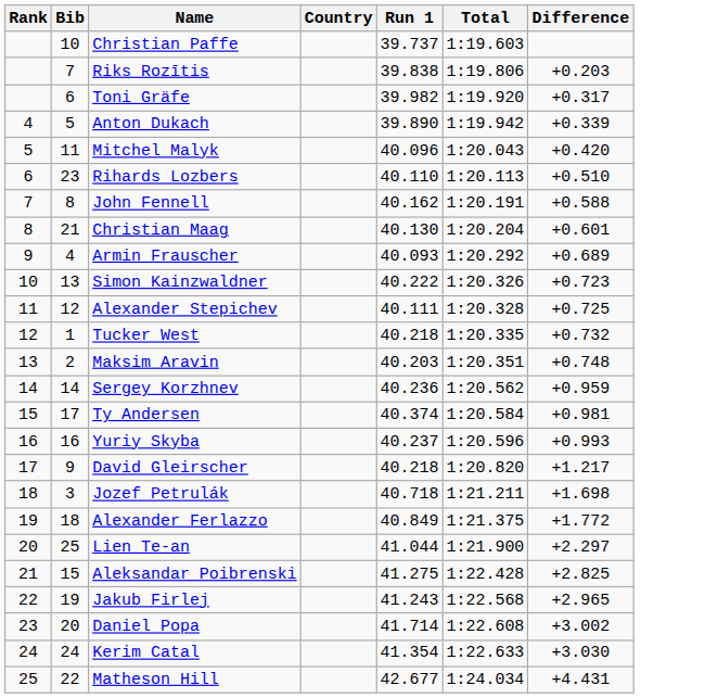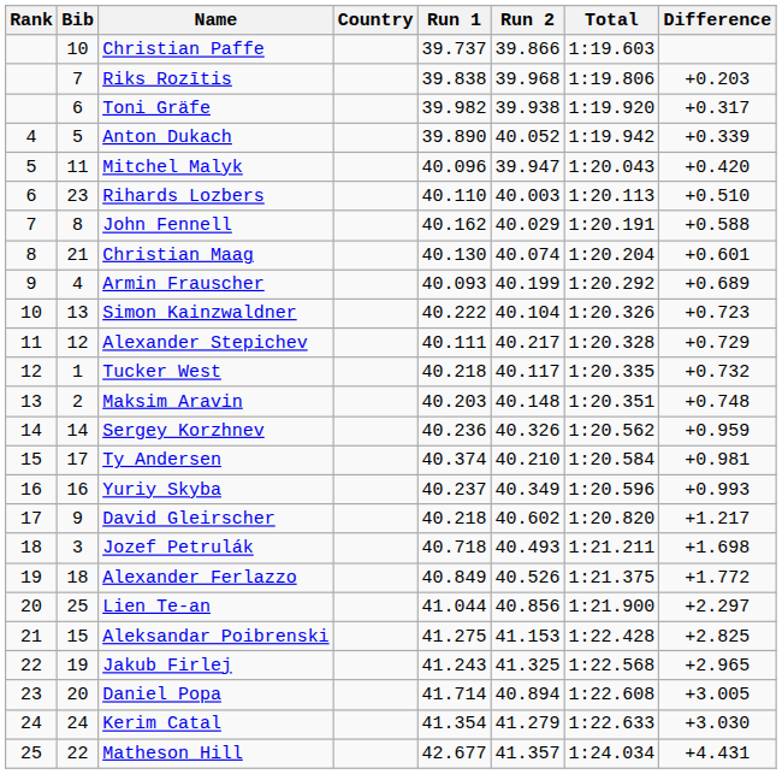 <table class="wikitable sortable" style="text-align:center">
 <tr>
 <th>Rank</th>
 <th>Bib</th>
 <th>Name</th>
 <th>Country</th>
 <th>Run 1</th>
+<th>Run 2</th>
 <th>Total</th>
 <th>Difference</th>
 </tr>
 <tr>
 <td></td>
 <td>10</td>
 <td align=left><a href='#'>Christian Paffe</a></td>
 <td align=left></td>
 <td>39.737</td>
+<td>39.866</td>
 <td>1:19.603</td>
 <td></td>
 </tr>
 <tr>
 <td></td>
 <td>7</td>
 <td align=left><a href='#'>Riks Rozītis</a></td>
 <td align=left></td>
 <td>39.838</td>
+<td>39.968</td>
 <td>1:19.806</td>
 <td>+0.203</td>
 </tr>
 <tr>
 <td></td>
 <td>6</td>
 <td align=left><a href='#'>Toni Gräfe</a></td>
 <td align=left></td>
 <td>39.982</td>
+<td>39.938</td>
 <td>1:19.920</td>
 <td>+0.317</td>
 </tr>
 <tr>
 <td>4</td>
 <td>5</td>
 <td align=left><a href='#'>Anton Dukach</a></td>
 <td align=left></td>
 <td>39.890</td>
+<td>40.052</td>
 <td>1:19.942</td>
 <td>+0.339</td>
 </tr>
 <tr>
 <td>5</td>
 <td>11</td>
 <td align=left><a href='#'>Mitchel Malyk</a></td>
 <td align=left></td>
 <td>40.096</td>
+<td>39.947</td>
 <td>1:20.043</td>
 <td>+0.420</td>
 </tr>
 <tr>
 <td>6</td>
 <td>23</td>
 <td align=left><a href='#'>Rihards Lozbers</a></td>
 <td align=left></td>
 <td>40.110</td>
+<td>40.003</td>
 <td>1:20.113</td>
 <td>+0.510</td>
 </tr>
 <tr>
 <td>7</td>
 <td>8</td>
 <td align=left><a href='#'>John Fennell</a></td>
 <td align=left></td>
 <td>40.162</td>
+<td>40.029</td>
 <td>1:20.191</td>
 <td>+0.588</td>
 </tr>
 <tr>
 <td>8</td>
 <td>21</td>
 <td align=left><a href='#'>Christian Maag</a></td>
 <td align=left></td>
 <td>40.130</td>
+<td>40.074</td>
 <td>1:20.204</td>
 <td>+0.601</td>
 </tr>
 <tr>
 <td>9</td>
 <td>4</td>
 <td align=left><a href='#'>Armin Frauscher</a></td>
 <td align=left></td>
 <td>40.093</td>
+<td>40.199</td>
 <td>1:20.292</td>
 <td>+0.689</td>
 </tr>
 <tr>
 <td>10</td>
 <td>13</td>
 <td align=left><a href='#'>Simon Kainzwaldner</a></td>
 <td align=left></td>
 <td>40.222</td>
+<td>40.104</td>
 <td>1:20.326</td>
 <td>+0.723</td>
 </tr>
 <tr>
 <td>11</td>
 <td>12</td>
 <td align=left><a href='#'>Alexander Stepichev</a></td>
 <td align=left></td>
 <td>40.111</td>
+<td>40.217</td>
 <td>1:20.328</td>
-<td>+0.725</td>
+<td>+0.729</td>
 </tr>
 <tr>
 <td>12</td>
 <td>1</td>
 <td align=left><a href='#'>Tucker West</a></td>
 <td align=left></td>
 <td>40.218</td>
+<td>40.117</td>
 <td>1:20.335</td>
 <td>+0.732</td>
 </tr>
 <tr>
 <td>13</td>
 <td>2</td>
 <td align=left><a href='#'>Maksim Aravin</a></td>
 <td align=left></td>
 <td>40.203</td>
+<td>40.148</td>
 <td>1:20.351</td>
 <td>+0.748</td>
 </tr>
 <tr>
 <td>14</td>
 <td>14</td>
 <td align=left><a href='#'>Sergey Korzhnev</a></td>
 <td align=left></td>
 <td>40.236</td>
+<td>40.326</td>
 <td>1:20.562</td>
 <td>+0.959</td>
 </tr>
 <tr>
 <td>15</td>
 <td>17</td>
 <td align=left><a href='#'>Ty Andersen</a></td>
 <td align=left></td>
 <td>40.374</td>
+<td>40.210</td>
 <td>1:20.584</td>
 <td>+0.981</td>
 </tr>
 <tr>
 <td>16</td>
 <td>16</td>
 <td align=left><a href='#'>Yuriy Skyba</a></td>
 <td align=left></td>
 <td>40.237</td>
+<td>40.349</td>
 <td>1:20.596</td>
 <td>+0.993</td>
 </tr>
 <tr>
 <td>17</td>
 <td>9</td>
 <td align=left><a href='#'>David Gleirscher</a></td>
 <td align=left></td>
 <td>40.218</td>
+<td>40.602</td>
 <td>1:20.820</td>
 <td>+1.217</td>
 </tr>
 <tr>
 <td>18</td>
 <td>3</td>
 <td align=left><a href='#'>Jozef Petrulák</a></td>
 <td align=left></td>
 <td>40.718</td>
+<td>40.493</td>
 <td>1:21.211</td>
 <td>+1.698</td>
 </tr>
 <tr>
 <td>19</td>
 <td>18</td>
 <td align=left><a href='#'>Alexander Ferlazzo</a></td>
 <td align=left></td>
 <td>40.849</td>
+<td>40.526</td>
 <td>1:21.375</td>
 <td>+1.772</td>
 </tr>
 <tr>
 <td>20</td>
 <td>25</td>
 <td align=left><a href='#'>Lien Te-an</a></td>
 <td align=left></td>
 <td>41.044</td>
+<td>40.856</td>
 <td>1:21.900</td>
 <td>+2.297</td>
 </tr>
 <tr>
 <td>21</td>
 <td>15</td>
 <td align=left><a href='#'>Aleksandar Poibrenski</a></td>
 <td align=left></td>
 <td>41.275</td>
+<td>41.153</td>
 <td>1:22.428</td>
 <td>+2.825</td>
 </tr>
 <tr>
 <td>22</td>
 <td>19</td>
 <td align=left><a href='#'>Jakub Firlej</a></td>
 <td align=left></td>
 <td>41.243</td>
+<td>41.325</td>
 <td>1:22.568</td>
 <td>+2.965</td>
 </tr>
 <tr>
 <td>23</td>
 <td>20</td>
 <td align=left><a href='#'>Daniel Popa</a></td>
 <td align=left></td>
 <td>41.714</td>
+<td>40.894</td>
 <td>1:22.608</td>
-<td>+3.002</td>
+<td>+3.005</td>
 </tr>
 <tr>
 <td>24</td>
 <td>24</td>
 <td align=left><a href='#'>Kerim Catal</a></td>
 <td align=left></td>
 <td>41.354</td>
+<td>41.279</td>
 <td>1:22.633</td>
 <td>+3.030</td>
 </tr>
 <tr>
 <td>25</td>
 <td>22</td>
 <td align=left><a href='#'>Matheson Hill</a></td>
 <td align=left></td>
 <td>42.677</td>
+<td>41.357</td>
 <td>1:24.034</td>
 <td>+4.431</td>
 </tr>
 </table>
